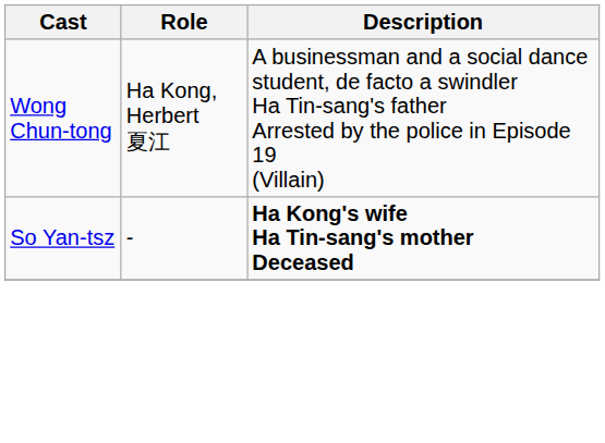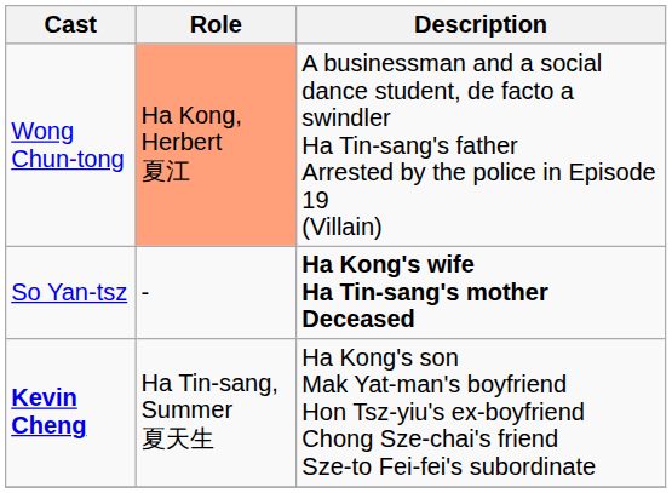 <table class="wikitable" width="70%">
 <tr>
 <th>Cast</th>
 <th>Role</th>
 <th>Description</th>
 </tr>
 <tr>
 <td><a href='#'>Wong Chun-tong</a></td>
-<td>Ha Kong, Herbert<br>夏江</td>
+<td style="background: lightsalmon;">Ha Kong, Herbert<br>夏江</td>
 <td>A businessman and a social dance student, de facto a swindler<br>Ha Tin-sang's father<br>Arrested by the police in Episode 19<br>(Villain)</td>
 </tr>
 <tr>
 <td><a href='#'>So Yan-tsz</a></td>
 <td>-</td>
 <td><strong>Ha Kong's wife<br>Ha Tin-sang's mother<br>Deceased</strong></td>
 </tr>
 <tr>
+<td><strong><a href='#'>Kevin Cheng</a></strong></td>
+<td>Ha Tin-sang, Summer<br>夏天生</td>
+<td>Ha Kong's son<br>Mak Yat-man's boyfriend<br>Hon Tsz-yiu's ex-boyfriend<br>Chong Sze-chai's friend<br>Sze-to Fei-fei's subordinate</td>
+</tr>
+<tr>
 </tr>
 </table>
